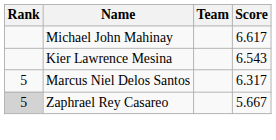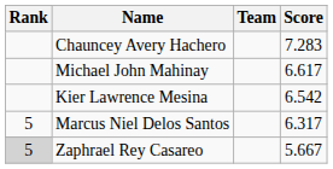 <table class="wikitable" style="text-align:center">
 <tr>
 <th>Rank</th>
 <th>Name</th>
 <th>Team</th>
 <th>Score</th>
+</tr>
+<tr>
+<td></td>
+<td align="left">Chauncey Avery Hachero</td>
+<td align="left"></td>
+<td>7.283</td>
 </tr>
 <tr>
 <td></td>
 <td align="left">Michael John Mahinay</td>
 <td align="left"></td>
 <td>6.617</td>
 </tr>
 <tr>
 <td></td>
 <td align="left">Kier Lawrence Mesina</td>
 <td align="left"></td>
-<td>6.543</td>
+<td>6.542</td>
 </tr>
 <tr>
 <td>5</td>
 <td align="left">Marcus Niel Delos Santos</td>
 <td align="left"></td>
 <td>6.317</td>
 </tr>
 <tr>
 <td style="background: lightgrey;">5</td>
 <td align="left">Zaphrael Rey Casareo</td>
 <td align="left"></td>
 <td>5.667</td>
 </tr>
 </table>
